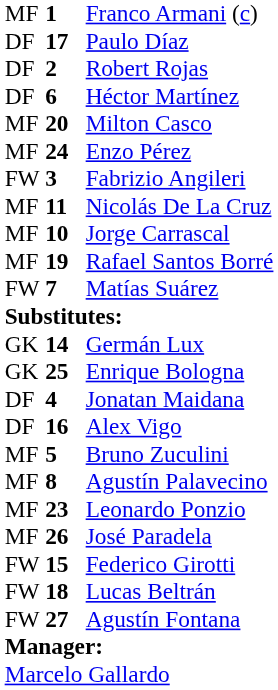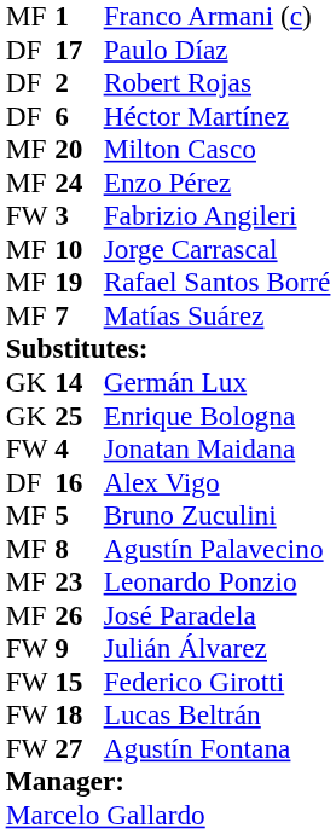 <table cellspacing="0" cellpadding="0" style="font-size:90%; margin:0.2em auto;">
 <tr>
 <th width="25"></th>
 <th width="25"></th>
 </tr>
 <tr>
 <td>MF</td>
 <td><strong>1</strong></td>
 <td> <a href='#'>Franco Armani</a> (<a href='#'>c</a>)</td>
 </tr>
 <tr>
 <td>DF</td>
 <td><strong>17</strong></td>
 <td> <a href='#'>Paulo Díaz</a></td>
 <td></td>
 </tr>
 <tr>
 <td>DF</td>
 <td><strong>2</strong></td>
 <td> <a href='#'>Robert Rojas</a></td>
 </tr>
 <tr>
 <td>DF</td>
 <td><strong>6</strong></td>
 <td> <a href='#'>Héctor Martínez</a></td>
 </tr>
 <tr>
 <td>MF</td>
 <td><strong>20</strong></td>
 <td> <a href='#'>Milton Casco</a></td>
 </tr>
 <tr>
 <td>MF</td>
 <td><strong>24</strong></td>
 <td> <a href='#'>Enzo Pérez</a></td>
 <td></td>
 <td></td>
 </tr>
 <tr>
 <td>FW</td>
 <td><strong>3</strong></td>
 <td> <a href='#'>Fabrizio Angileri</a></td>
 </tr>
 <tr>
 <td>MF</td>
-<td><strong>11</strong></td>
-<td> <a href='#'>Nicolás De La Cruz</a></td>
-<td></td>
-<td></td>
-</tr>
-<tr>
-<td>MF</td>
 <td><strong>10</strong></td>
 <td> <a href='#'>Jorge Carrascal</a></td>
 <td></td>
 <td></td>
 </tr>
 <tr>
 <td>MF</td>
 <td><strong>19</strong></td>
 <td> <a href='#'>Rafael Santos Borré</a></td>
 <td></td>
 <td></td>
 </tr>
 <tr>
-<td>FW</td>
+<td>MF</td>
 <td><strong>7</strong></td>
 <td> <a href='#'>Matías Suárez</a></td>
 <td></td>
 <td></td>
 </tr>
 <tr>
 <td colspan=3><strong>Substitutes:</strong></td>
 </tr>
 <tr>
 <td>GK</td>
 <td><strong>14</strong></td>
 <td> <a href='#'>Germán Lux</a></td>
 </tr>
 <tr>
 <td>GK</td>
 <td><strong>25</strong></td>
 <td> <a href='#'>Enrique Bologna</a></td>
 </tr>
 <tr>
-<td>DF</td>
+<td>FW</td>
 <td><strong>4</strong></td>
 <td> <a href='#'>Jonatan Maidana</a></td>
 </tr>
 <tr>
 <td>DF</td>
 <td><strong>16</strong></td>
 <td> <a href='#'>Alex Vigo</a></td>
 </tr>
 <tr>
 <td>MF</td>
 <td><strong>5</strong></td>
 <td> <a href='#'>Bruno Zuculini</a></td>
 <td></td>
 <td></td>
 </tr>
 <tr>
 <td>MF</td>
 <td><strong>8</strong></td>
 <td> <a href='#'>Agustín Palavecino</a></td>
 <td></td>
 <td></td>
 </tr>
 <tr>
 <td>MF</td>
 <td><strong>23</strong></td>
 <td> <a href='#'>Leonardo Ponzio</a></td>
 <td></td>
 <td></td>
 </tr>
 <tr>
 <td>MF</td>
 <td><strong>26</strong></td>
 <td> <a href='#'>José Paradela</a></td>
 </tr>
 <tr>
 <td>FW</td>
+<td><strong>9</strong></td>
+<td> <a href='#'>Julián Álvarez</a></td>
+<td></td>
+<td></td>
+</tr>
+<tr>
+<td>FW</td>
 <td><strong>15</strong></td>
 <td> <a href='#'>Federico Girotti</a></td>
 <td></td>
 <td></td>
 </tr>
 <tr>
 <td>FW</td>
 <td><strong>18</strong></td>
 <td> <a href='#'>Lucas Beltrán</a></td>
 </tr>
 <tr>
 <td>FW</td>
 <td><strong>27</strong></td>
 <td> <a href='#'>Agustín Fontana</a></td>
 </tr>
 <tr>
 <td colspan=3><strong>Manager:</strong></td>
 </tr>
 <tr>
 <td colspan="4"> <a href='#'>Marcelo Gallardo</a></td>
 </tr>
 </table>
